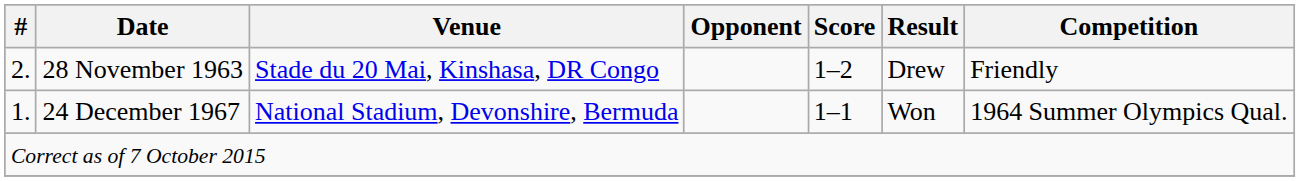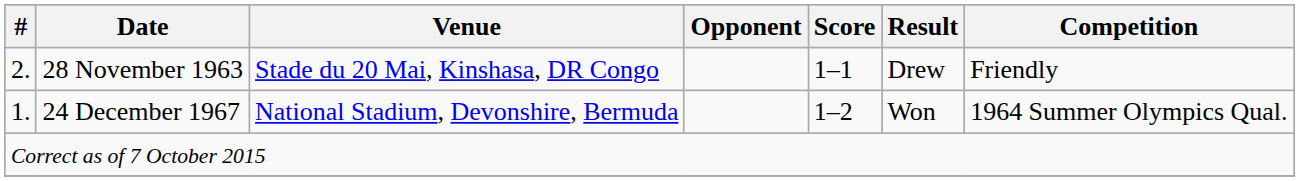 <table class="wikitable" style="font-size:95%;">
 <tr>
 <th>#</th>
 <th>Date</th>
 <th>Venue</th>
 <th>Opponent</th>
 <th>Score</th>
 <th>Result</th>
 <th>Competition</th>
 </tr>
 <tr>
 <td>2.</td>
 <td>28 November 1963</td>
 <td><a href='#'>Stade du 20 Mai</a>, <a href='#'>Kinshasa</a>, <a href='#'>DR Congo</a></td>
 <td></td>
-<td>1–2</td>
+<td>1–1</td>
 <td>Drew</td>
 <td>Friendly</td>
 </tr>
 <tr>
 <td>1.</td>
 <td>24 December 1967</td>
 <td><a href='#'>National Stadium</a>, <a href='#'>Devonshire</a>, <a href='#'>Bermuda</a></td>
 <td></td>
-<td>1–1</td>
+<td>1–2</td>
 <td>Won</td>
 <td>1964 Summer Olympics Qual.</td>
 </tr>
 <tr>
 <td colspan="12"><small><em>Correct as of 7 October 2015</em></small></td>
 </tr>
 <tr>
 </tr>
 </table>
